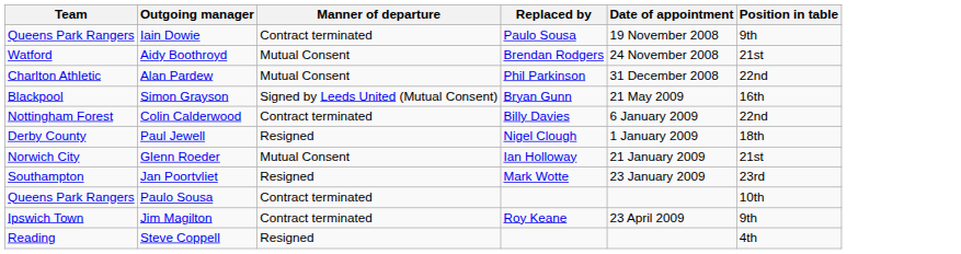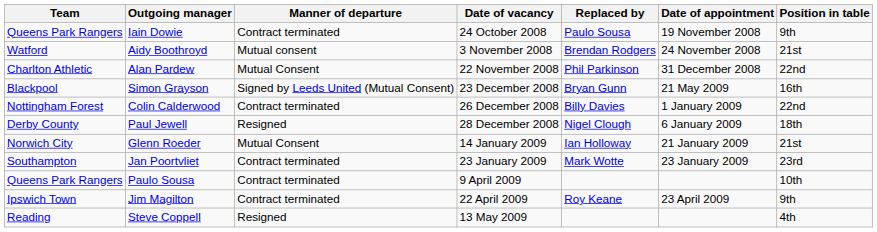 <table class="wikitable">
 <tr>
 <th>Team</th>
 <th>Outgoing manager</th>
 <th>Manner of departure</th>
+<th>Date of vacancy</th>
 <th>Replaced by</th>
 <th>Date of appointment</th>
 <th>Position in table</th>
 </tr>
 <tr>
 <td><a href='#'>Queens Park Rangers</a></td>
 <td><a href='#'>Iain Dowie</a></td>
 <td>Contract terminated</td>
+<td>24 October 2008</td>
 <td><a href='#'>Paulo Sousa</a></td>
 <td>19 November 2008</td>
 <td>9th</td>
 </tr>
 <tr>
 <td><a href='#'>Watford</a></td>
 <td><a href='#'>Aidy Boothroyd</a></td>
-<td>Mutual Consent</td>
+<td>Mutual consent</td>
+<td>3 November 2008</td>
 <td><a href='#'>Brendan Rodgers</a></td>
 <td>24 November 2008</td>
 <td>21st</td>
 </tr>
 <tr>
 <td><a href='#'>Charlton Athletic</a></td>
 <td><a href='#'>Alan Pardew</a></td>
 <td>Mutual Consent</td>
+<td>22 November 2008</td>
 <td><a href='#'>Phil Parkinson</a></td>
 <td>31 December 2008</td>
 <td>22nd</td>
 </tr>
 <tr>
 <td><a href='#'>Blackpool</a></td>
 <td><a href='#'>Simon Grayson</a></td>
 <td>Signed by <a href='#'>Leeds United</a> (Mutual Consent)</td>
+<td>23 December 2008</td>
 <td><a href='#'>Bryan Gunn</a></td>
 <td>21 May 2009</td>
 <td>16th</td>
 </tr>
 <tr>
 <td><a href='#'>Nottingham Forest</a></td>
 <td><a href='#'>Colin Calderwood</a></td>
 <td>Contract terminated</td>
+<td>26 December 2008</td>
 <td><a href='#'>Billy Davies</a></td>
-<td>6 January 2009</td>
+<td>1 January 2009</td>
 <td>22nd</td>
 </tr>
 <tr>
 <td><a href='#'>Derby County</a></td>
 <td><a href='#'>Paul Jewell</a></td>
 <td>Resigned</td>
+<td>28 December 2008</td>
 <td><a href='#'>Nigel Clough</a></td>
-<td>1 January 2009</td>
+<td>6 January 2009</td>
 <td>18th</td>
 </tr>
 <tr>
 <td><a href='#'>Norwich City</a></td>
 <td><a href='#'>Glenn Roeder</a></td>
 <td>Mutual Consent</td>
+<td>14 January 2009</td>
 <td><a href='#'>Ian Holloway</a></td>
 <td>21 January 2009</td>
 <td>21st</td>
 </tr>
 <tr>
 <td><a href='#'>Southampton</a></td>
 <td><a href='#'>Jan Poortvliet</a></td>
-<td>Resigned</td>
+<td>Contract terminated</td>
+<td>23 January 2009</td>
 <td><a href='#'>Mark Wotte</a></td>
 <td>23 January 2009</td>
 <td>23rd</td>
 </tr>
 <tr>
 <td><a href='#'>Queens Park Rangers</a></td>
 <td><a href='#'>Paulo Sousa</a></td>
 <td>Contract terminated</td>
+<td>9 April 2009</td>
 <td></td>
 <td></td>
 <td>10th</td>
 </tr>
 <tr>
 <td><a href='#'>Ipswich Town</a></td>
 <td><a href='#'>Jim Magilton</a></td>
 <td>Contract terminated</td>
+<td>22 April 2009</td>
 <td><a href='#'>Roy Keane</a></td>
 <td>23 April 2009</td>
 <td>9th</td>
 </tr>
 <tr>
 <td><a href='#'>Reading</a></td>
 <td><a href='#'>Steve Coppell</a></td>
 <td>Resigned</td>
+<td>13 May 2009</td>
 <td></td>
 <td></td>
 <td>4th</td>
 </tr>
 </table>
